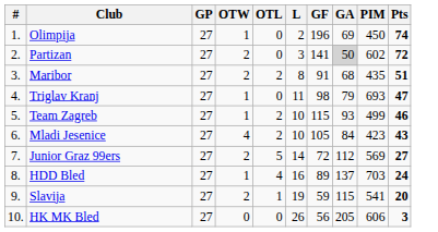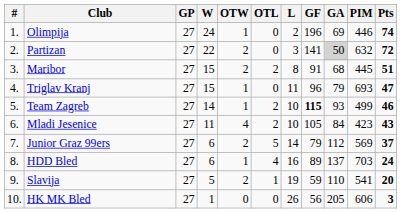 <table class="wikitable" style="text-align:right;">
 <tr>
 <th width=20>#</th>
 <th width=200>Club</th>
 <th width=20>GP</th>
+<th width=20>W</th>
 <th width=20>OTW</th>
 <th width=20>OTL</th>
 <th width=20>L</th>
 <th width=20>GF</th>
 <th width=20>GA</th>
 <th width=20>PIM</th>
 <th width=20>Pts</th>
 </tr>
 <tr>
 <td style="text-align:center;">1.</td>
 <td align=left><a href='#'>Olimpija</a></td>
 <td>27</td>
+<td>24</td>
 <td>1</td>
 <td>0</td>
 <td>2</td>
 <td>196</td>
 <td>69</td>
-<td>450</td>
+<td>446</td>
 <td><strong>74</strong></td>
 </tr>
 <tr>
 <td style="text-align:center;">2.</td>
 <td align=left><a href='#'>Partizan</a></td>
 <td>27</td>
+<td>22</td>
 <td>2</td>
 <td>0</td>
 <td>3</td>
 <td>141</td>
 <td style="background: lightgrey;">50</td>
-<td>602</td>
+<td>632</td>
 <td><strong>72</strong></td>
 </tr>
 <tr>
 <td style="text-align:center;">3.</td>
 <td align=left><a href='#'>Maribor</a></td>
 <td>27</td>
+<td>15</td>
 <td>2</td>
 <td>2</td>
 <td>8</td>
 <td>91</td>
 <td>68</td>
-<td>435</td>
+<td>445</td>
 <td><strong>51</strong></td>
 </tr>
 <tr>
 <td style="text-align:center;">4.</td>
 <td align=left><a href='#'>Triglav Kranj</a></td>
 <td>27</td>
+<td>15</td>
 <td>1</td>
 <td>0</td>
 <td>11</td>
-<td>98</td>
+<td>96</td>
 <td>79</td>
 <td>693</td>
 <td><strong>47</strong></td>
 </tr>
 <tr>
 <td style="text-align:center;">5.</td>
 <td align=left><a href='#'>Team Zagreb</a></td>
 <td>27</td>
+<td>14</td>
 <td>1</td>
 <td>2</td>
 <td>10</td>
-<td>115</td>
+<td><strong>115</strong></td>
 <td>93</td>
 <td>499</td>
 <td><strong>46</strong></td>
 </tr>
 <tr>
 <td style="text-align:center;">6.</td>
 <td align=left><a href='#'>Mladi Jesenice</a></td>
 <td>27</td>
+<td>11</td>
 <td>4</td>
 <td>2</td>
 <td>10</td>
 <td>105</td>
 <td>84</td>
 <td>423</td>
 <td><strong>43</strong></td>
 </tr>
 <tr>
 <td style="text-align:center;">7.</td>
 <td align=left><a href='#'>Junior Graz 99ers</a></td>
 <td>27</td>
+<td>6</td>
 <td>2</td>
 <td>5</td>
 <td>14</td>
-<td>72</td>
+<td>79</td>
 <td>112</td>
 <td>569</td>
-<td><strong>27</strong></td>
+<td><strong>37</strong></td>
 </tr>
 <tr>
 <td style="text-align:center;">8.</td>
 <td align=left><a href='#'>HDD Bled</a></td>
 <td>27</td>
+<td>6</td>
 <td>1</td>
 <td>4</td>
 <td>16</td>
 <td>89</td>
 <td>137</td>
 <td>703</td>
 <td><strong>24</strong></td>
 </tr>
 <tr>
 <td style="text-align:center;">9.</td>
 <td align=left><a href='#'>Slavija</a></td>
 <td>27</td>
+<td>5</td>
 <td>2</td>
 <td>1</td>
 <td>19</td>
 <td>59</td>
-<td>115</td>
+<td>110</td>
 <td>541</td>
 <td><strong>20</strong></td>
 </tr>
 <tr>
 <td style="text-align:center;">10.</td>
 <td align=left><a href='#'>HK MK Bled</a></td>
 <td>27</td>
+<td>1</td>
 <td>0</td>
 <td>0</td>
 <td>26</td>
 <td>56</td>
 <td>205</td>
 <td>606</td>
 <td><strong>3</strong></td>
 </tr>
 </table>
